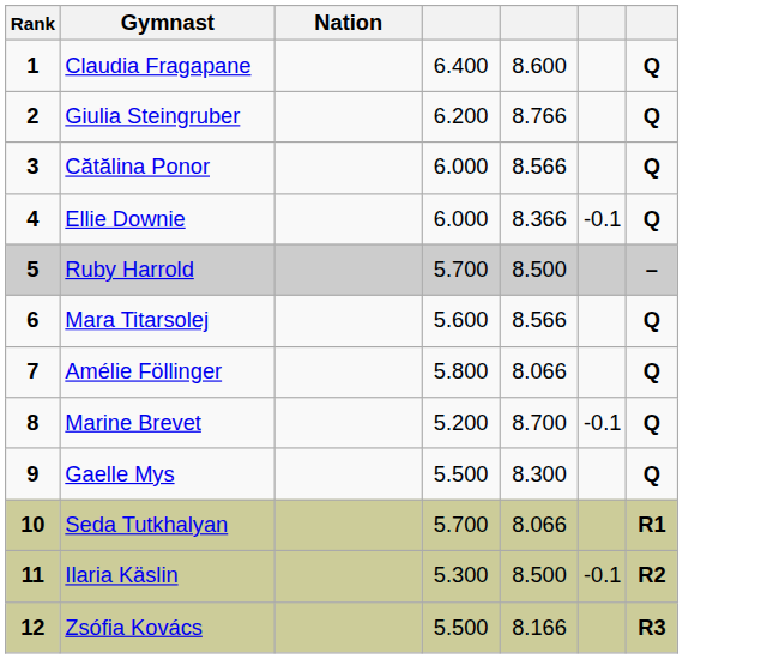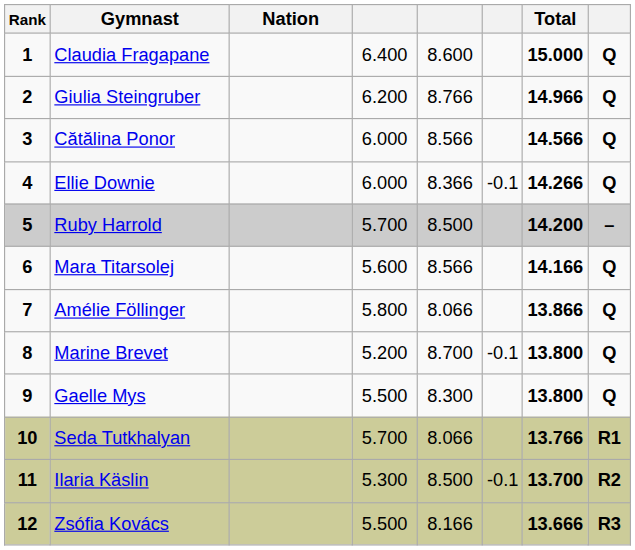 <table class="wikitable sortable" style="text-align:center;">
 <tr>
 <th scope="col" style="width:15px;"><small>Rank</small></th>
 <th scope="col" style="width:150px;">Gymnast</th>
 <th scope="col" style="width:100px;">Nation</th>
 <th scope="col" style="width:50px;"><small></small></th>
 <th scope="col" style="width:50px;"><small></small></th>
 <th scope="col" style="width:20px;"><small></small></th>
+<th scope="col" style="width:50px;">Total</th>
 <th scope="col" style="width:30px;"><small></small></th>
 </tr>
 <tr>
 <td scope="row" style="text-align:center"><strong>1</strong></td>
 <td style="height:30px; text-align:left;"><a href='#'>Claudia Fragapane</a></td>
 <td style="text-align:left;"></td>
 <td>6.400</td>
 <td>8.600</td>
 <td></td>
+<td><strong>15.000</strong></td>
 <td><strong>Q</strong></td>
 </tr>
 <tr>
 <td scope="row" style="text-align:center"><strong>2</strong></td>
 <td style="height:30px; text-align:left;"><a href='#'>Giulia Steingruber</a></td>
 <td style="text-align:left;"></td>
 <td>6.200</td>
 <td>8.766</td>
 <td></td>
+<td><strong>14.966</strong></td>
 <td><strong>Q</strong></td>
 </tr>
 <tr>
 <td scope="row" style="text-align:center"><strong>3</strong></td>
 <td style="height:30px; text-align:left;"><a href='#'>Cătălina Ponor</a></td>
 <td style="text-align:left;"></td>
 <td>6.000</td>
 <td>8.566</td>
 <td></td>
+<td><strong>14.566</strong></td>
 <td><strong>Q</strong></td>
 </tr>
 <tr>
 <td scope="row" style="text-align:center"><strong>4</strong></td>
 <td style="height:30px; text-align:left;"><a href='#'>Ellie Downie</a></td>
 <td style="text-align:left;"></td>
 <td>6.000</td>
 <td>8.366</td>
 <td>-0.1</td>
+<td><strong>14.266</strong></td>
 <td><strong>Q</strong></td>
 </tr>
 <tr style="background:#cccccc;">
 <td scope="row" style="text-align:center"><strong>5</strong></td>
 <td style="height:30px; text-align:left;"><a href='#'>Ruby Harrold</a></td>
 <td style="text-align:left;"></td>
 <td>5.700</td>
 <td>8.500</td>
 <td></td>
+<td><strong>14.200</strong></td>
 <td><strong>–</strong></td>
 </tr>
 <tr>
 <td scope="row" style="text-align:center"><strong>6</strong></td>
 <td style="height:30px; text-align:left;"><a href='#'>Mara Titarsolej</a></td>
 <td style="text-align:left;"></td>
 <td>5.600</td>
 <td>8.566</td>
 <td></td>
+<td><strong>14.166</strong></td>
 <td><strong>Q</strong></td>
 </tr>
 <tr>
 <td scope="row" style="text-align:center"><strong>7</strong></td>
 <td style="height:30px; text-align:left;"><a href='#'>Amélie Föllinger</a></td>
 <td style="text-align:left;"></td>
 <td>5.800</td>
 <td>8.066</td>
 <td></td>
+<td><strong>13.866</strong></td>
 <td><strong>Q</strong></td>
 </tr>
 <tr>
 <td scope="row" style="text-align:center"><strong>8</strong></td>
 <td style="height:30px; text-align:left;"><a href='#'>Marine Brevet</a></td>
 <td style="text-align:left;"></td>
 <td>5.200</td>
 <td>8.700</td>
 <td>-0.1</td>
+<td><strong>13.800</strong></td>
 <td><strong>Q</strong></td>
 </tr>
 <tr>
 <td scope="row" style="text-align:center"><strong>9</strong></td>
 <td style="height:30px; text-align:left;"><a href='#'>Gaelle Mys</a></td>
 <td style="text-align:left;"></td>
 <td>5.500</td>
 <td>8.300</td>
 <td></td>
+<td><strong>13.800</strong></td>
 <td><strong>Q</strong></td>
 </tr>
 <tr style="background:#cccc99;">
 <td scope="row" style="text-align:center"><strong>10</strong></td>
 <td style="height:30px; text-align:left;"><a href='#'>Seda Tutkhalyan</a></td>
 <td style="text-align:left;"></td>
 <td>5.700</td>
 <td>8.066</td>
 <td></td>
+<td><strong>13.766</strong></td>
 <td><strong>R1</strong></td>
 </tr>
 <tr style="background:#cccc99;">
 <td scope="row" style="text-align:center"><strong>11</strong></td>
 <td style="height:30px; text-align:left;"><a href='#'>Ilaria Käslin</a></td>
 <td style="text-align:left;"></td>
 <td>5.300</td>
 <td>8.500</td>
 <td>-0.1</td>
+<td><strong>13.700</strong></td>
 <td><strong>R2</strong></td>
 </tr>
 <tr style="background:#cccc99;">
 <td scope="row" style="text-align:center"><strong>12</strong></td>
 <td style="height:30px; text-align:left;"><a href='#'>Zsófia Kovács</a></td>
 <td style="text-align:left;"></td>
 <td>5.500</td>
 <td>8.166</td>
 <td></td>
+<td><strong>13.666</strong></td>
 <td><strong>R3</strong></td>
 </tr>
 </table>
